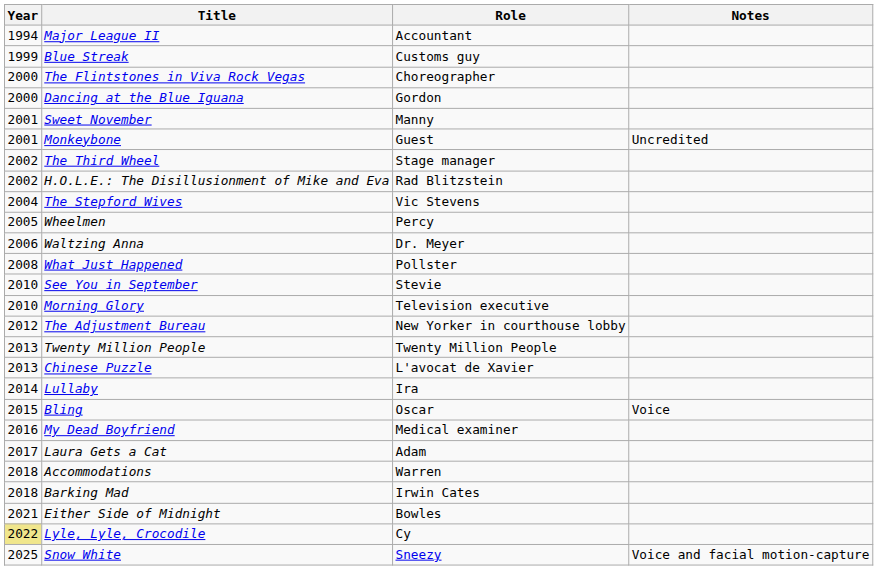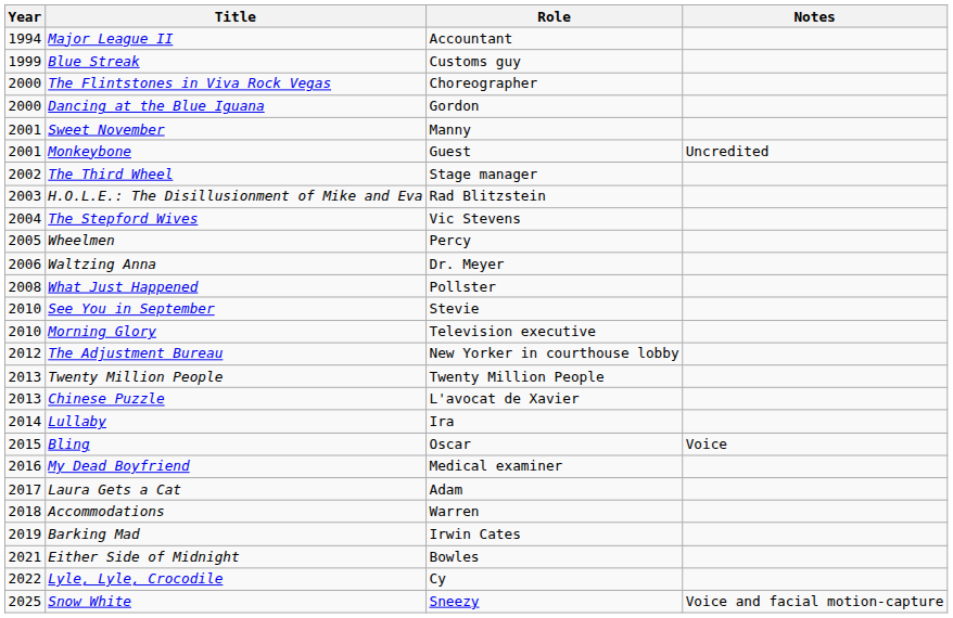 <table class="wikitable sortable">
 <tr>
 <th>Year</th>
 <th>Title</th>
 <th>Role</th>
 <th class="unsortable">Notes</th>
 </tr>
 <tr>
 <td>1994</td>
 <td><em><a href='#'>Major League II</a></em></td>
 <td>Accountant</td>
 <td></td>
 </tr>
 <tr>
 <td>1999</td>
 <td><a href='#'><em>Blue Streak</em></a></td>
 <td>Customs guy</td>
 <td></td>
 </tr>
 <tr>
 <td>2000</td>
 <td><em><a href='#'>The Flintstones in Viva Rock Vegas</a></em></td>
 <td>Choreographer</td>
 <td></td>
 </tr>
 <tr>
 <td>2000</td>
 <td><em><a href='#'>Dancing at the Blue Iguana</a></em></td>
 <td>Gordon</td>
 <td></td>
 </tr>
 <tr>
 <td>2001</td>
 <td><a href='#'><em>Sweet November</em></a></td>
 <td>Manny</td>
 <td></td>
 </tr>
 <tr>
 <td>2001</td>
 <td><em><a href='#'>Monkeybone</a></em></td>
 <td>Guest</td>
 <td>Uncredited</td>
 </tr>
 <tr>
 <td>2002</td>
 <td><a href='#'><em>The Third Wheel</em></a></td>
 <td>Stage manager</td>
 <td></td>
 </tr>
 <tr>
-<td>2002</td>
+<td>2003</td>
 <td><em>H.O.L.E.: The Disillusionment of Mike and Eva</em></td>
 <td>Rad Blitzstein</td>
 <td></td>
 </tr>
 <tr>
 <td>2004</td>
 <td><a href='#'><em>The Stepford Wives</em></a></td>
 <td>Vic Stevens</td>
 <td></td>
 </tr>
 <tr>
 <td>2005</td>
 <td><em>Wheelmen</em></td>
 <td>Percy</td>
 <td></td>
 </tr>
 <tr>
 <td>2006</td>
 <td><em>Waltzing Anna</em></td>
 <td>Dr. Meyer</td>
 <td></td>
 </tr>
 <tr>
 <td>2008</td>
 <td><a href='#'><em>What Just Happened</em></a></td>
 <td>Pollster</td>
 <td></td>
 </tr>
 <tr>
 <td>2010</td>
 <td><a href='#'><em>See You in September</em></a></td>
 <td>Stevie</td>
 <td></td>
 </tr>
 <tr>
 <td>2010</td>
 <td><a href='#'><em>Morning Glory</em></a></td>
 <td>Television executive</td>
 <td></td>
 </tr>
 <tr>
 <td>2012</td>
 <td><em><a href='#'>The Adjustment Bureau</a></em></td>
 <td>New Yorker in courthouse lobby</td>
 <td></td>
 </tr>
 <tr>
 <td>2013</td>
 <td><em>Twenty Million People</em></td>
 <td>Twenty Million People</td>
 <td></td>
 </tr>
 <tr>
 <td>2013</td>
 <td><em><a href='#'>Chinese Puzzle</a></em></td>
 <td>L'avocat de Xavier</td>
 <td></td>
 </tr>
 <tr>
 <td>2014</td>
 <td><a href='#'><em>Lullaby</em></a></td>
 <td>Ira</td>
 <td></td>
 </tr>
 <tr>
 <td>2015</td>
 <td><a href='#'><em>Bling</em></a></td>
 <td>Oscar</td>
 <td>Voice</td>
 </tr>
 <tr>
 <td>2016</td>
 <td><em><a href='#'>My Dead Boyfriend</a></em></td>
 <td>Medical examiner</td>
 <td></td>
 </tr>
 <tr>
 <td>2017</td>
 <td><em>Laura Gets a Cat</em></td>
 <td>Adam</td>
 <td></td>
 </tr>
 <tr>
 <td>2018</td>
 <td><em>Accommodations</em></td>
 <td>Warren</td>
 <td></td>
 </tr>
 <tr>
-<td>2018</td>
+<td>2019</td>
 <td><em>Barking Mad</em></td>
 <td>Irwin Cates</td>
 <td></td>
 </tr>
 <tr>
 <td>2021</td>
 <td><em>Either Side of Midnight</em></td>
 <td>Bowles</td>
 <td></td>
 </tr>
 <tr>
-<td style="background: khaki;">2022</td>
+<td>2022</td>
 <td><em><a href='#'>Lyle, Lyle, Crocodile</a></em></td>
 <td>Cy</td>
 <td></td>
 </tr>
 <tr>
 <td>2025</td>
 <td><em><a href='#'>Snow White</a></em></td>
 <td><a href='#'>Sneezy</a></td>
 <td>Voice and facial motion-capture</td>
 </tr>
 </table>
